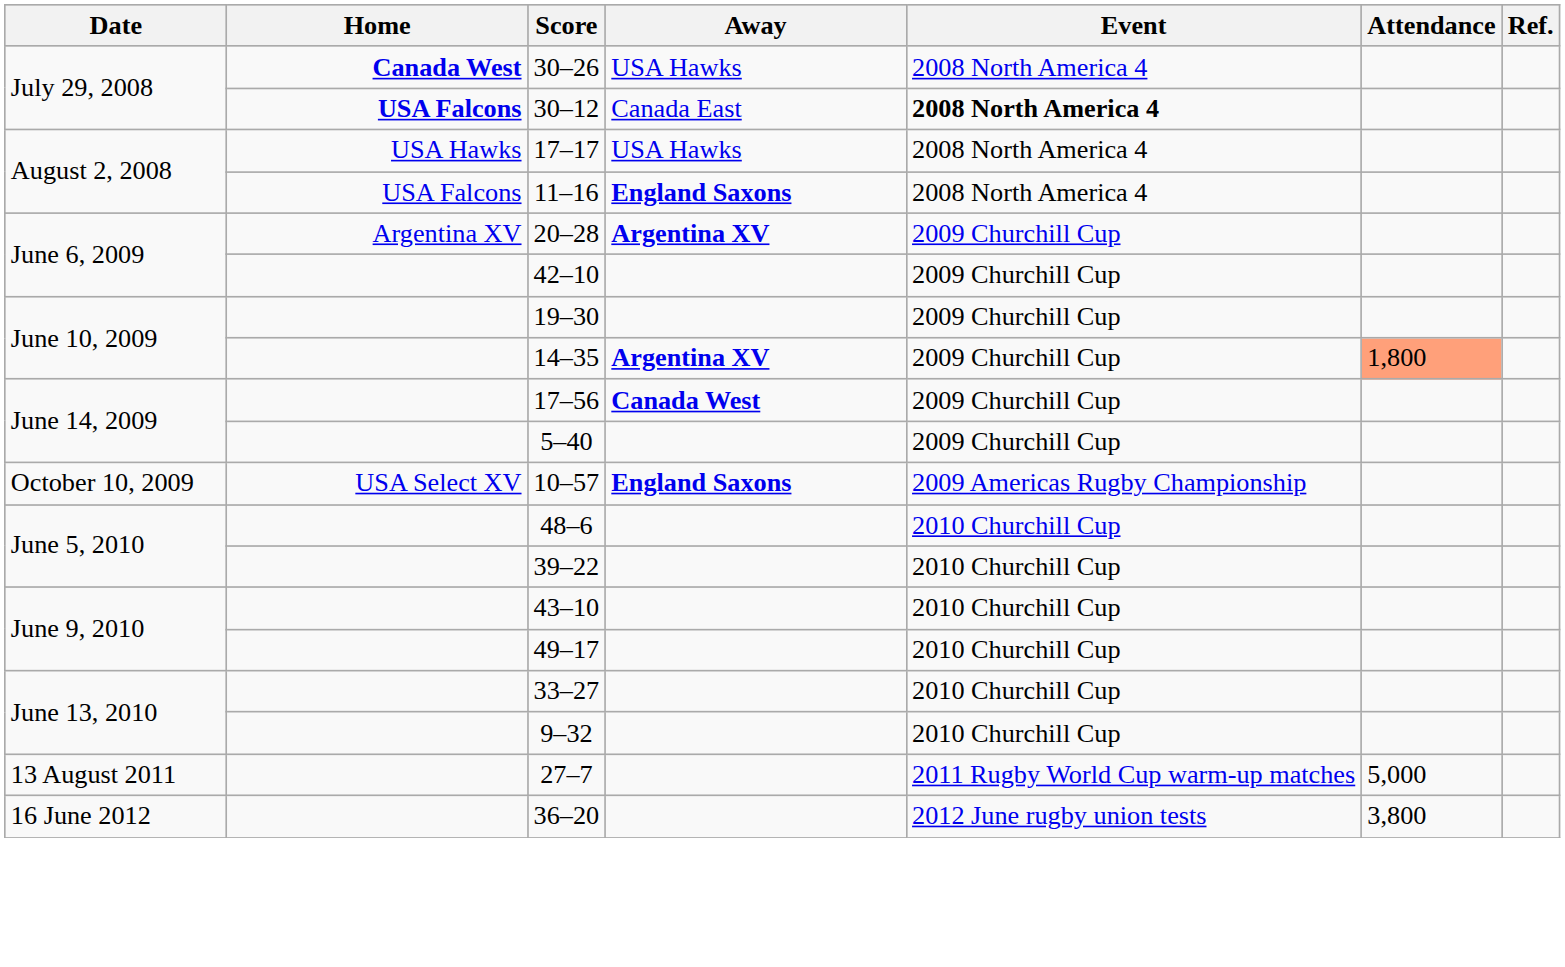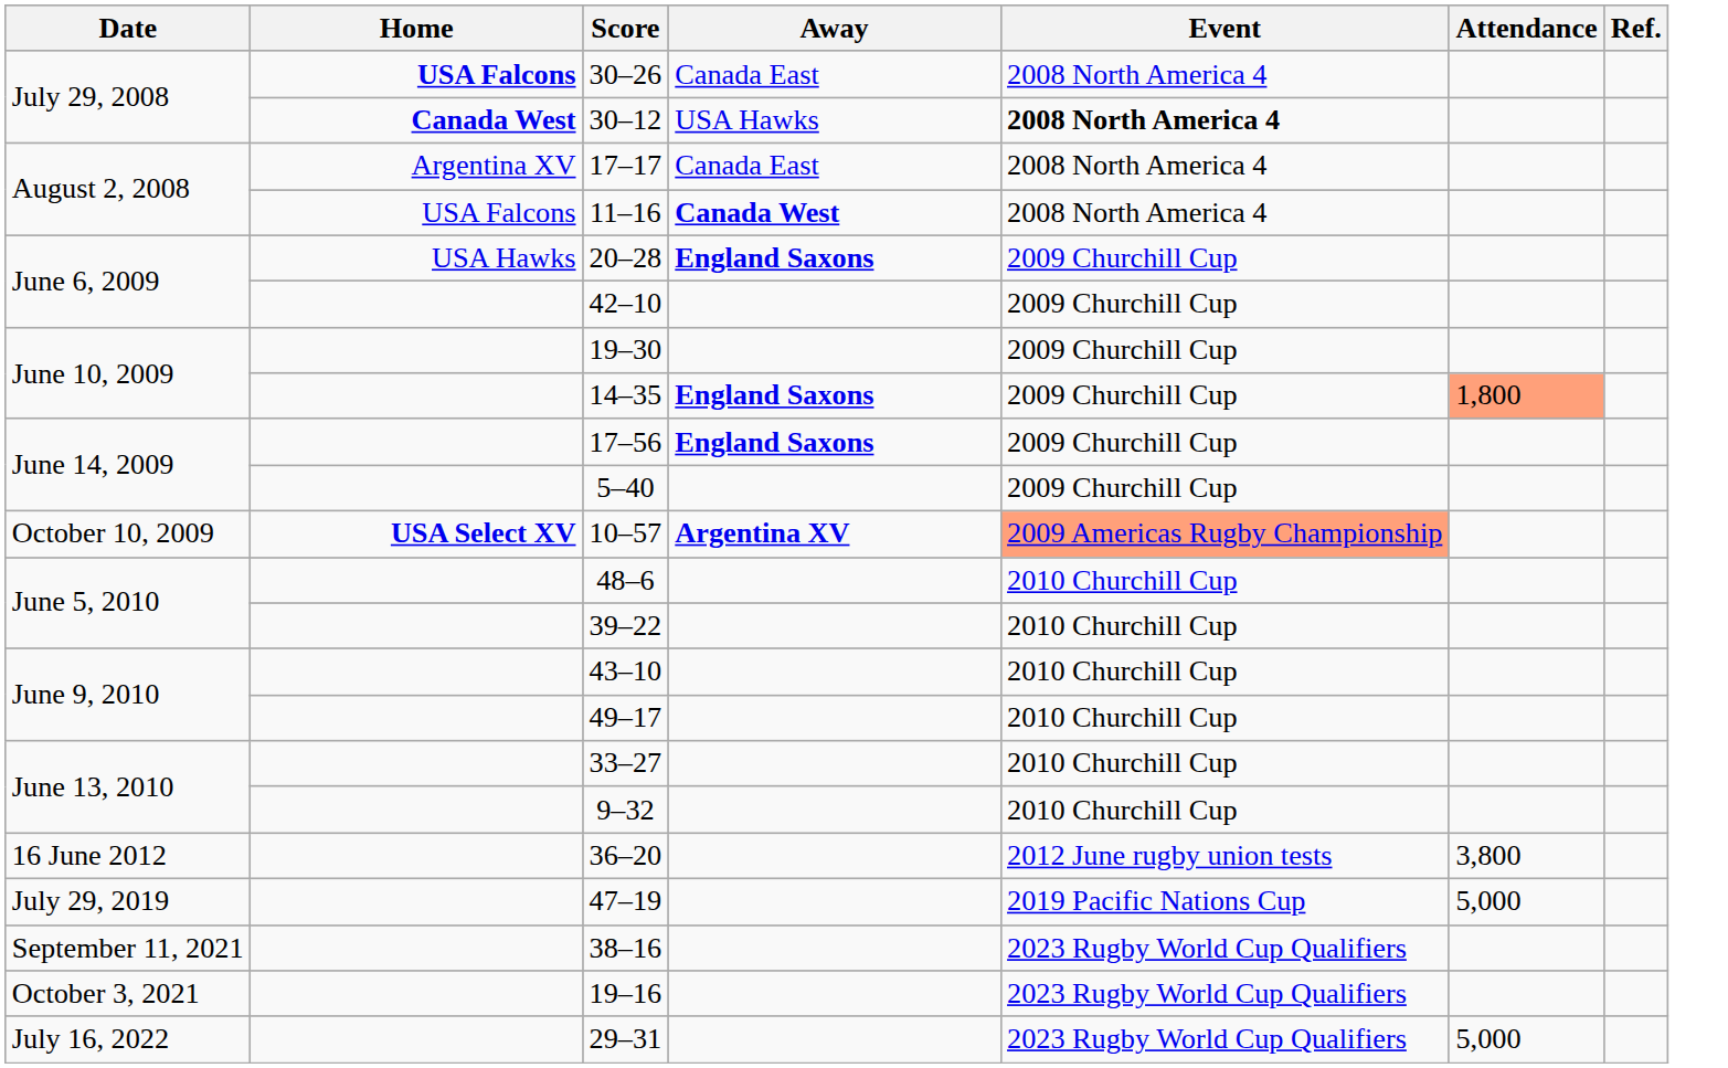 <table class="wikitable">
 <tr>
 <th style="width:8em;">Date</th>
 <th style="width:11em;">Home</th>
 <th>Score</th>
 <th style="width:11em;">Away</th>
 <th>Event</th>
 <th>Attendance</th>
 <th>Ref.</th>
 </tr>
 <tr>
 <td rowspan="2">July 29, 2008</td>
-<td align=right><strong><a href='#'>Canada West</a> </strong></td>
+<td align=right><strong><a href='#'>USA Falcons</a>  </strong></td>
 <td align=center>30–26</td>
-<td> <a href='#'>USA Hawks</a></td>
+<td> <a href='#'>Canada East</a></td>
 <td><a href='#'>2008 North America 4</a></td>
 <td></td>
 <td></td>
 </tr>
 <tr>
-<td align=right><strong><a href='#'>USA Falcons</a>  </strong></td>
+<td align=right><strong><a href='#'>Canada West</a> </strong></td>
 <td align=center>30–12</td>
-<td> <a href='#'>Canada East</a></td>
+<td> <a href='#'>USA Hawks</a></td>
 <td><strong>2008 North America 4</strong></td>
 <td></td>
 <td></td>
 </tr>
 <tr>
 <td rowspan="2">August 2, 2008</td>
-<td align=right><a href='#'>USA Hawks</a> </td>
+<td align=right><a href='#'>Argentina XV</a> </td>
 <td align=center>17–17</td>
-<td> <a href='#'>USA Hawks</a></td>
+<td> <a href='#'>Canada East</a></td>
 <td>2008 North America 4</td>
 <td></td>
 <td></td>
 </tr>
 <tr>
 <td align=right><a href='#'>USA Falcons</a> </td>
 <td align=center>11–16</td>
-<td><strong> <a href='#'>England Saxons</a></strong></td>
+<td><strong> <a href='#'>Canada West</a></strong></td>
 <td>2008 North America 4</td>
 <td></td>
 <td></td>
 </tr>
 <tr>
 <td rowspan="2">June 6, 2009</td>
-<td align=right><a href='#'>Argentina XV</a> </td>
+<td align=right><a href='#'>USA Hawks</a> </td>
 <td align=center>20–28</td>
-<td><strong> <a href='#'>Argentina XV</a> </strong></td>
+<td><strong> <a href='#'>England Saxons</a></strong></td>
 <td><a href='#'>2009 Churchill Cup</a></td>
 <td></td>
 <td></td>
 </tr>
 <tr>
 <td align=right><strong></strong></td>
 <td align=center>42–10</td>
 <td></td>
 <td>2009 Churchill Cup</td>
 <td></td>
 <td></td>
 </tr>
 <tr>
 <td rowspan="2">June 10, 2009</td>
 <td align=right></td>
 <td align=center>19–30</td>
 <td><strong></strong></td>
 <td>2009 Churchill Cup</td>
 <td></td>
 <td></td>
 </tr>
 <tr>
 <td align=right></td>
 <td align=center>14–35</td>
-<td><strong> <a href='#'>Argentina XV</a></strong></td>
+<td><strong><a href='#'>England Saxons</a></strong></td>
 <td>2009 Churchill Cup</td>
 <td style="background: lightsalmon;">1,800</td>
 <td></td>
 </tr>
 <tr>
 <td rowspan="2">June 14, 2009</td>
 <td align=right></td>
 <td align=center>17–56</td>
-<td><strong> <a href='#'>Canada West</a></strong></td>
+<td><strong><a href='#'>England Saxons</a></strong></td>
 <td>2009 Churchill Cup</td>
 <td></td>
 <td></td>
 </tr>
 <tr>
 <td align=right></td>
 <td align=center>5–40</td>
 <td><strong></strong></td>
 <td>2009 Churchill Cup</td>
 <td></td>
 <td></td>
 </tr>
 <tr>
 <td>October 10, 2009</td>
-<td align=right><a href='#'>USA Select XV</a> </td>
+<td align=right><strong><a href='#'>USA Select XV</a> </strong></td>
 <td align=center>10–57</td>
-<td><strong> <a href='#'>England Saxons</a></strong></td>
-<td><a href='#'>2009 Americas Rugby Championship</a></td>
+<td><strong> <a href='#'>Argentina XV</a> </strong></td>
+<td style="background: lightsalmon;"><a href='#'>2009 Americas Rugby Championship</a></td>
 <td></td>
 <td></td>
 </tr>
 <tr>
 <td rowspan="2">June 5, 2010</td>
 <td align=right><strong></strong></td>
 <td align=center>48–6</td>
 <td></td>
 <td><a href='#'>2010 Churchill Cup</a></td>
 <td></td>
 <td></td>
 </tr>
 <tr>
 <td align=right><strong></strong></td>
 <td align=center>39–22</td>
 <td></td>
 <td>2010 Churchill Cup</td>
 <td></td>
 <td></td>
 </tr>
 <tr>
 <td rowspan="2">June 9, 2010</td>
 <td align=right><strong></strong></td>
 <td align=center>43–10</td>
 <td></td>
 <td>2010 Churchill Cup</td>
 <td></td>
 <td></td>
 </tr>
 <tr>
 <td align=right><strong></strong></td>
 <td align=center>49–17</td>
 <td></td>
 <td>2010 Churchill Cup</td>
 <td></td>
 <td></td>
 </tr>
 <tr>
 <td rowspan="2">June 13, 2010</td>
 <td align=right><strong></strong></td>
 <td align=center>33–27</td>
 <td></td>
 <td>2010 Churchill Cup</td>
 <td></td>
 <td></td>
 </tr>
 <tr>
 <td align=right></td>
 <td align=center>9–32</td>
 <td><strong></strong></td>
 <td>2010 Churchill Cup</td>
 <td></td>
 <td></td>
 </tr>
 <tr>
-<td>13 August 2011</td>
-<td align=right><strong></strong></td>
-<td align="center">27–7</td>
-<td></td>
-<td><a href='#'>2011 Rugby World Cup warm-up matches</a></td>
-<td>5,000</td>
-<td></td>
-</tr>
-<tr>
 <td>16 June 2012</td>
 <td align=right><strong></strong></td>
 <td align="center">36–20</td>
 <td></td>
 <td><a href='#'>2012 June rugby union tests</a></td>
 <td>3,800</td>
 <td></td>
 </tr>
+<tr>
+<td rowspan="1">July 29, 2019</td>
+<td align=right><strong></strong></td>
+<td align=center>47–19</td>
+<td></td>
+<td><a href='#'>2019 Pacific Nations Cup</a></td>
+<td>5,000</td>
+<td></td>
+</tr>
+<tr>
+<td rowspan="1">September 11, 2021</td>
+<td align=right><strong></strong></td>
+<td align=center>38–16</td>
+<td></td>
+<td><a href='#'>2023 Rugby World Cup Qualifiers</a></td>
+<td></td>
+<td></td>
+</tr>
+<tr>
+<td rowspan="1">October 3, 2021</td>
+<td align=right><strong></strong></td>
+<td align=center>19–16</td>
+<td></td>
+<td><a href='#'>2023 Rugby World Cup Qualifiers</a></td>
+<td></td>
+<td></td>
+</tr>
+<tr>
+<td rowspan="1">July 16, 2022</td>
+<td align=right></td>
+<td>29–31</td>
+<td><strong></strong></td>
+<td><a href='#'>2023 Rugby World Cup Qualifiers</a></td>
+<td>5,000</td>
+<td></td>
+</tr>
 </table>
